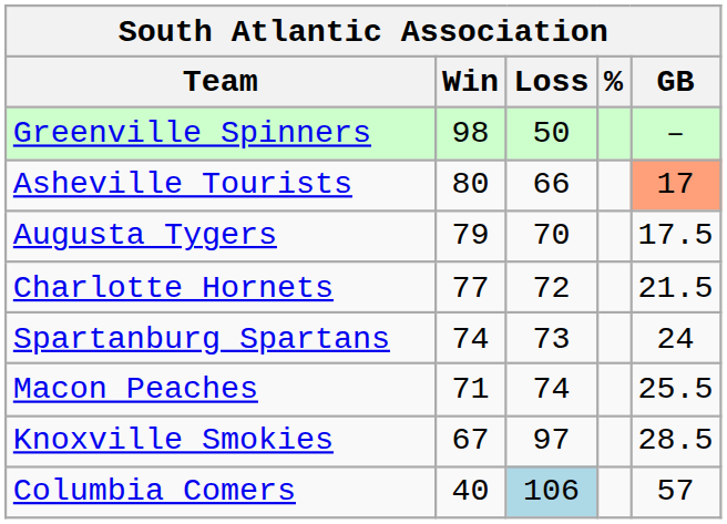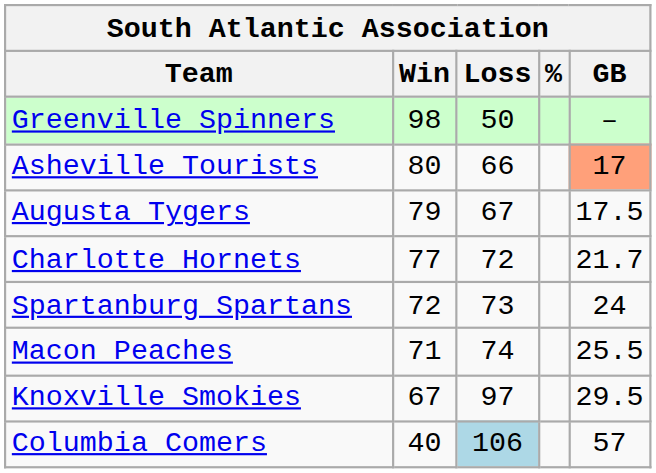 <table class="wikitable">
 <tr>
 <th colspan="5">South Atlantic Association</th>
 </tr>
 <tr>
 <th width="60%">Team</th>
 <th>Win</th>
 <th>Loss</th>
 <th>%</th>
 <th>GB</th>
 </tr>
 <tr align=center bgcolor=ccffcc>
 <td align=left><a href='#'>Greenville Spinners</a></td>
 <td>98</td>
 <td>50</td>
 <td></td>
 <td>–</td>
 </tr>
 <tr align=center>
 <td align=left><a href='#'>Asheville Tourists</a></td>
 <td>80</td>
 <td>66</td>
 <td></td>
 <td style="background: lightsalmon;">17</td>
 </tr>
 <tr align=center>
 <td align=left><a href='#'>Augusta Tygers</a></td>
 <td>79</td>
-<td>70</td>
+<td>67</td>
 <td></td>
 <td>17.5</td>
 </tr>
 <tr align=center>
 <td align=left><a href='#'>Charlotte Hornets</a></td>
 <td>77</td>
 <td>72</td>
 <td></td>
-<td>21.5</td>
+<td>21.7</td>
 </tr>
 <tr align=center>
 <td align=left><a href='#'>Spartanburg Spartans</a></td>
-<td>74</td>
+<td>72</td>
 <td>73</td>
 <td></td>
 <td>24</td>
 </tr>
 <tr align=center>
 <td align=left><a href='#'>Macon Peaches</a></td>
 <td>71</td>
 <td>74</td>
 <td></td>
 <td>25.5</td>
 </tr>
 <tr align=center>
 <td align=left><a href='#'>Knoxville Smokies</a></td>
 <td>67</td>
 <td>97</td>
 <td></td>
-<td>28.5</td>
+<td>29.5</td>
 </tr>
 <tr align=center>
 <td align=left><a href='#'>Columbia Comers</a></td>
 <td>40</td>
 <td style="background: lightblue;">106</td>
 <td></td>
 <td>57</td>
 </tr>
 </table>
